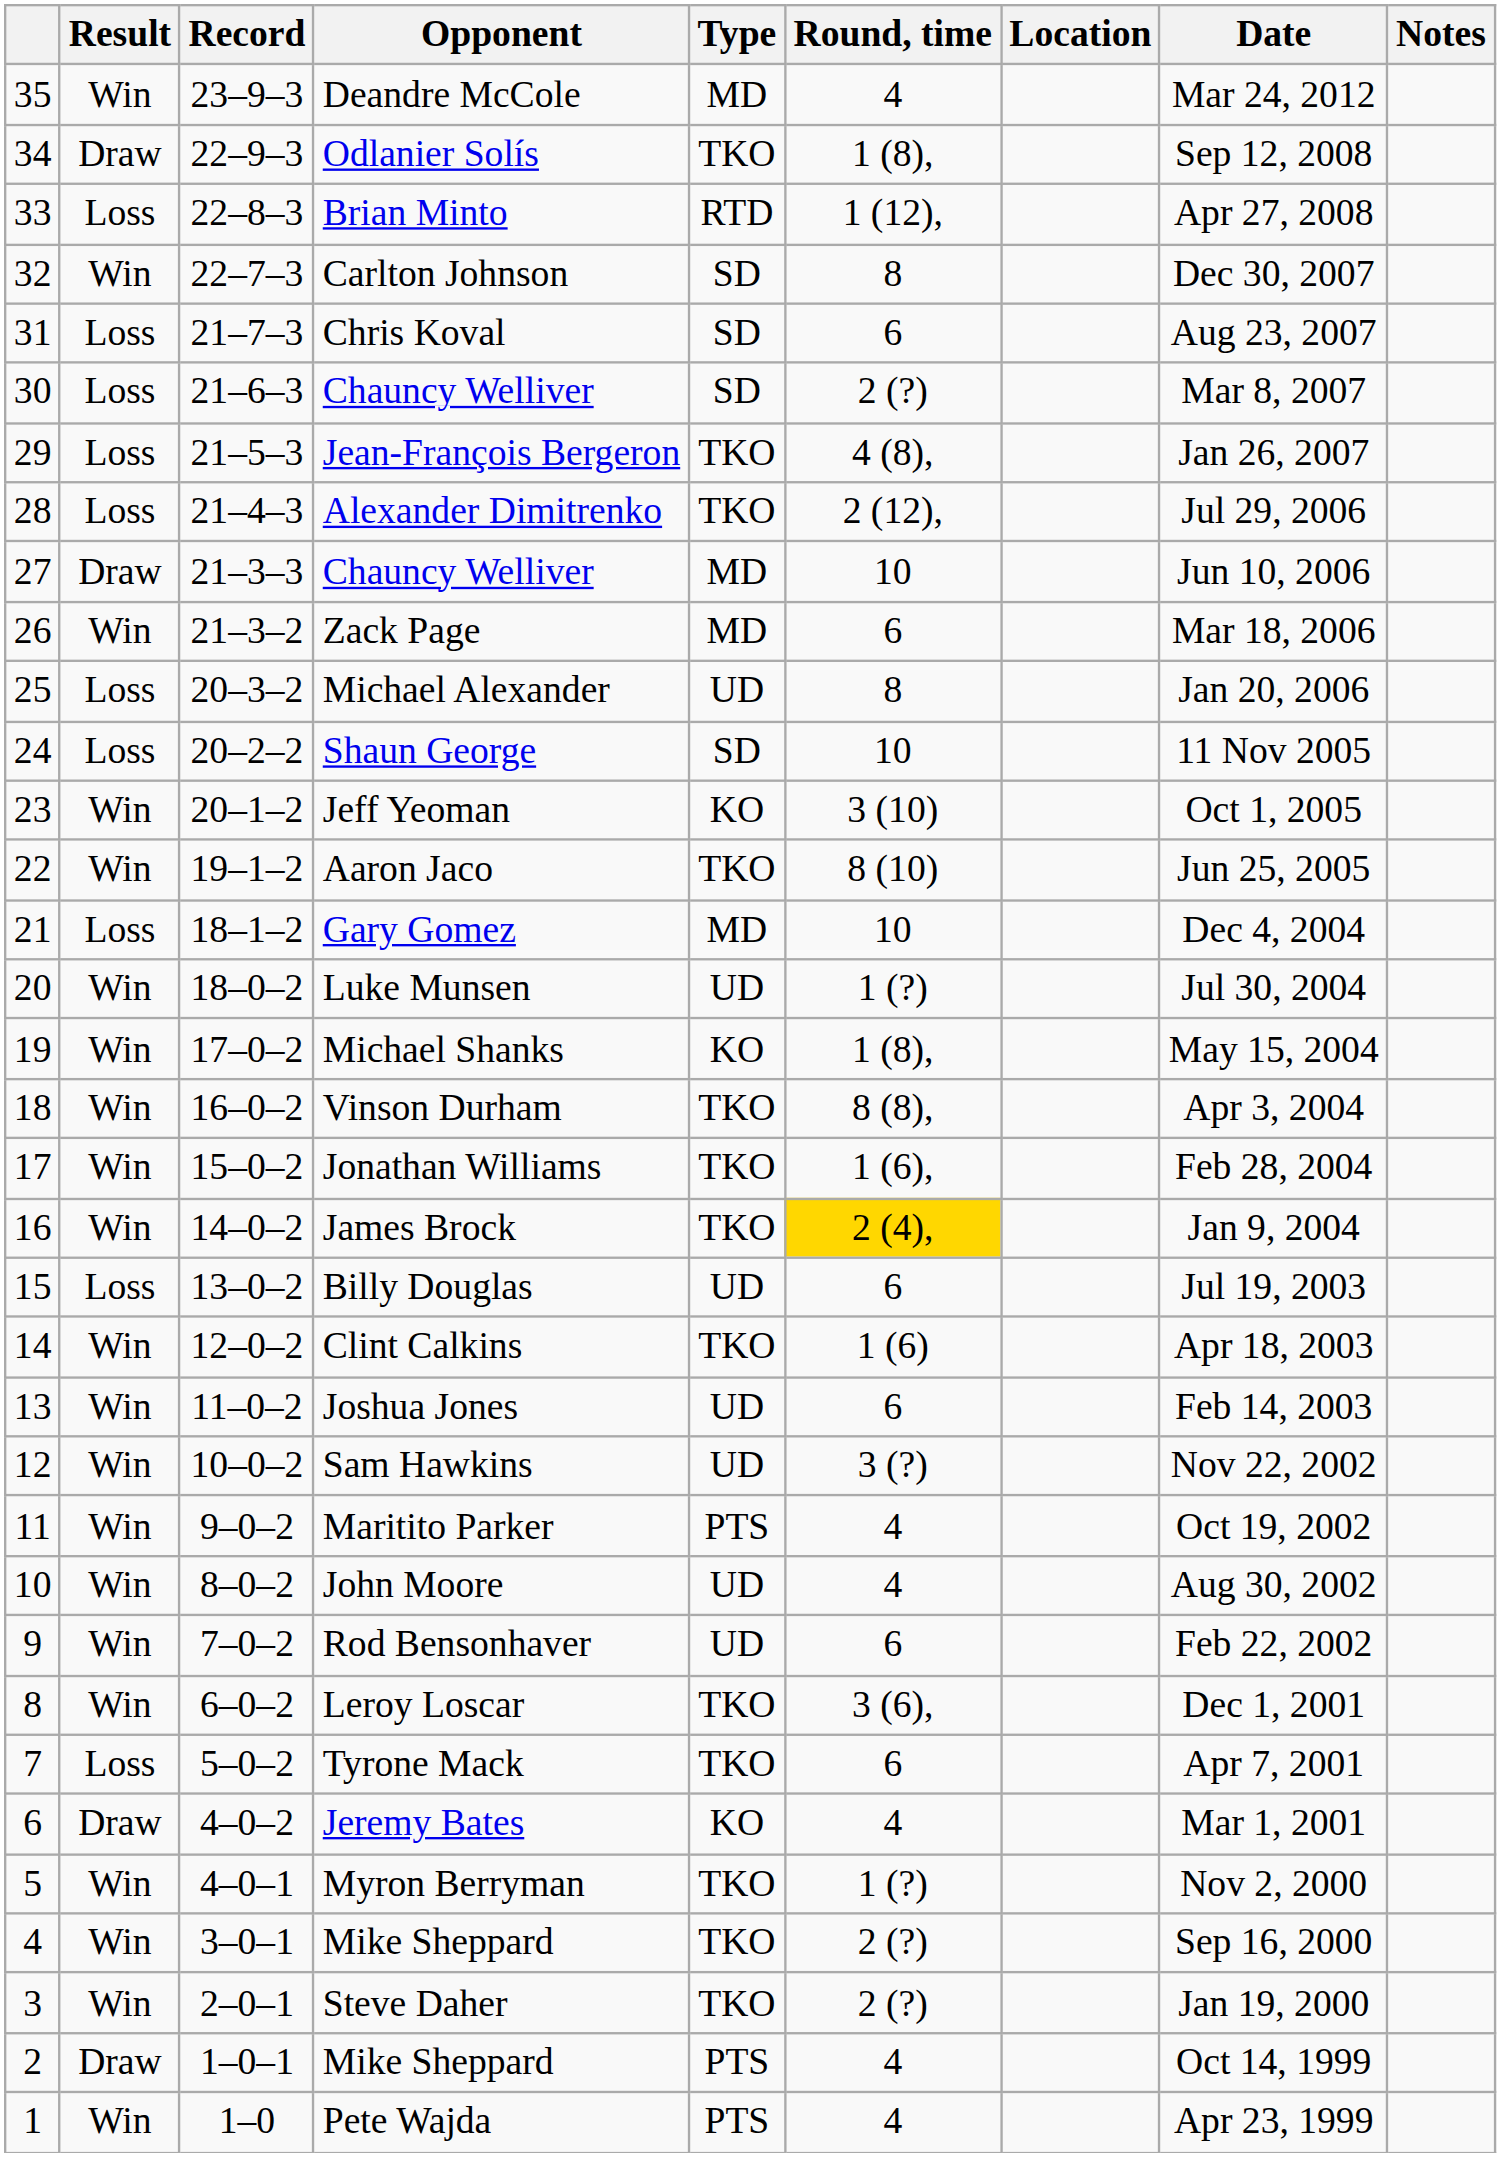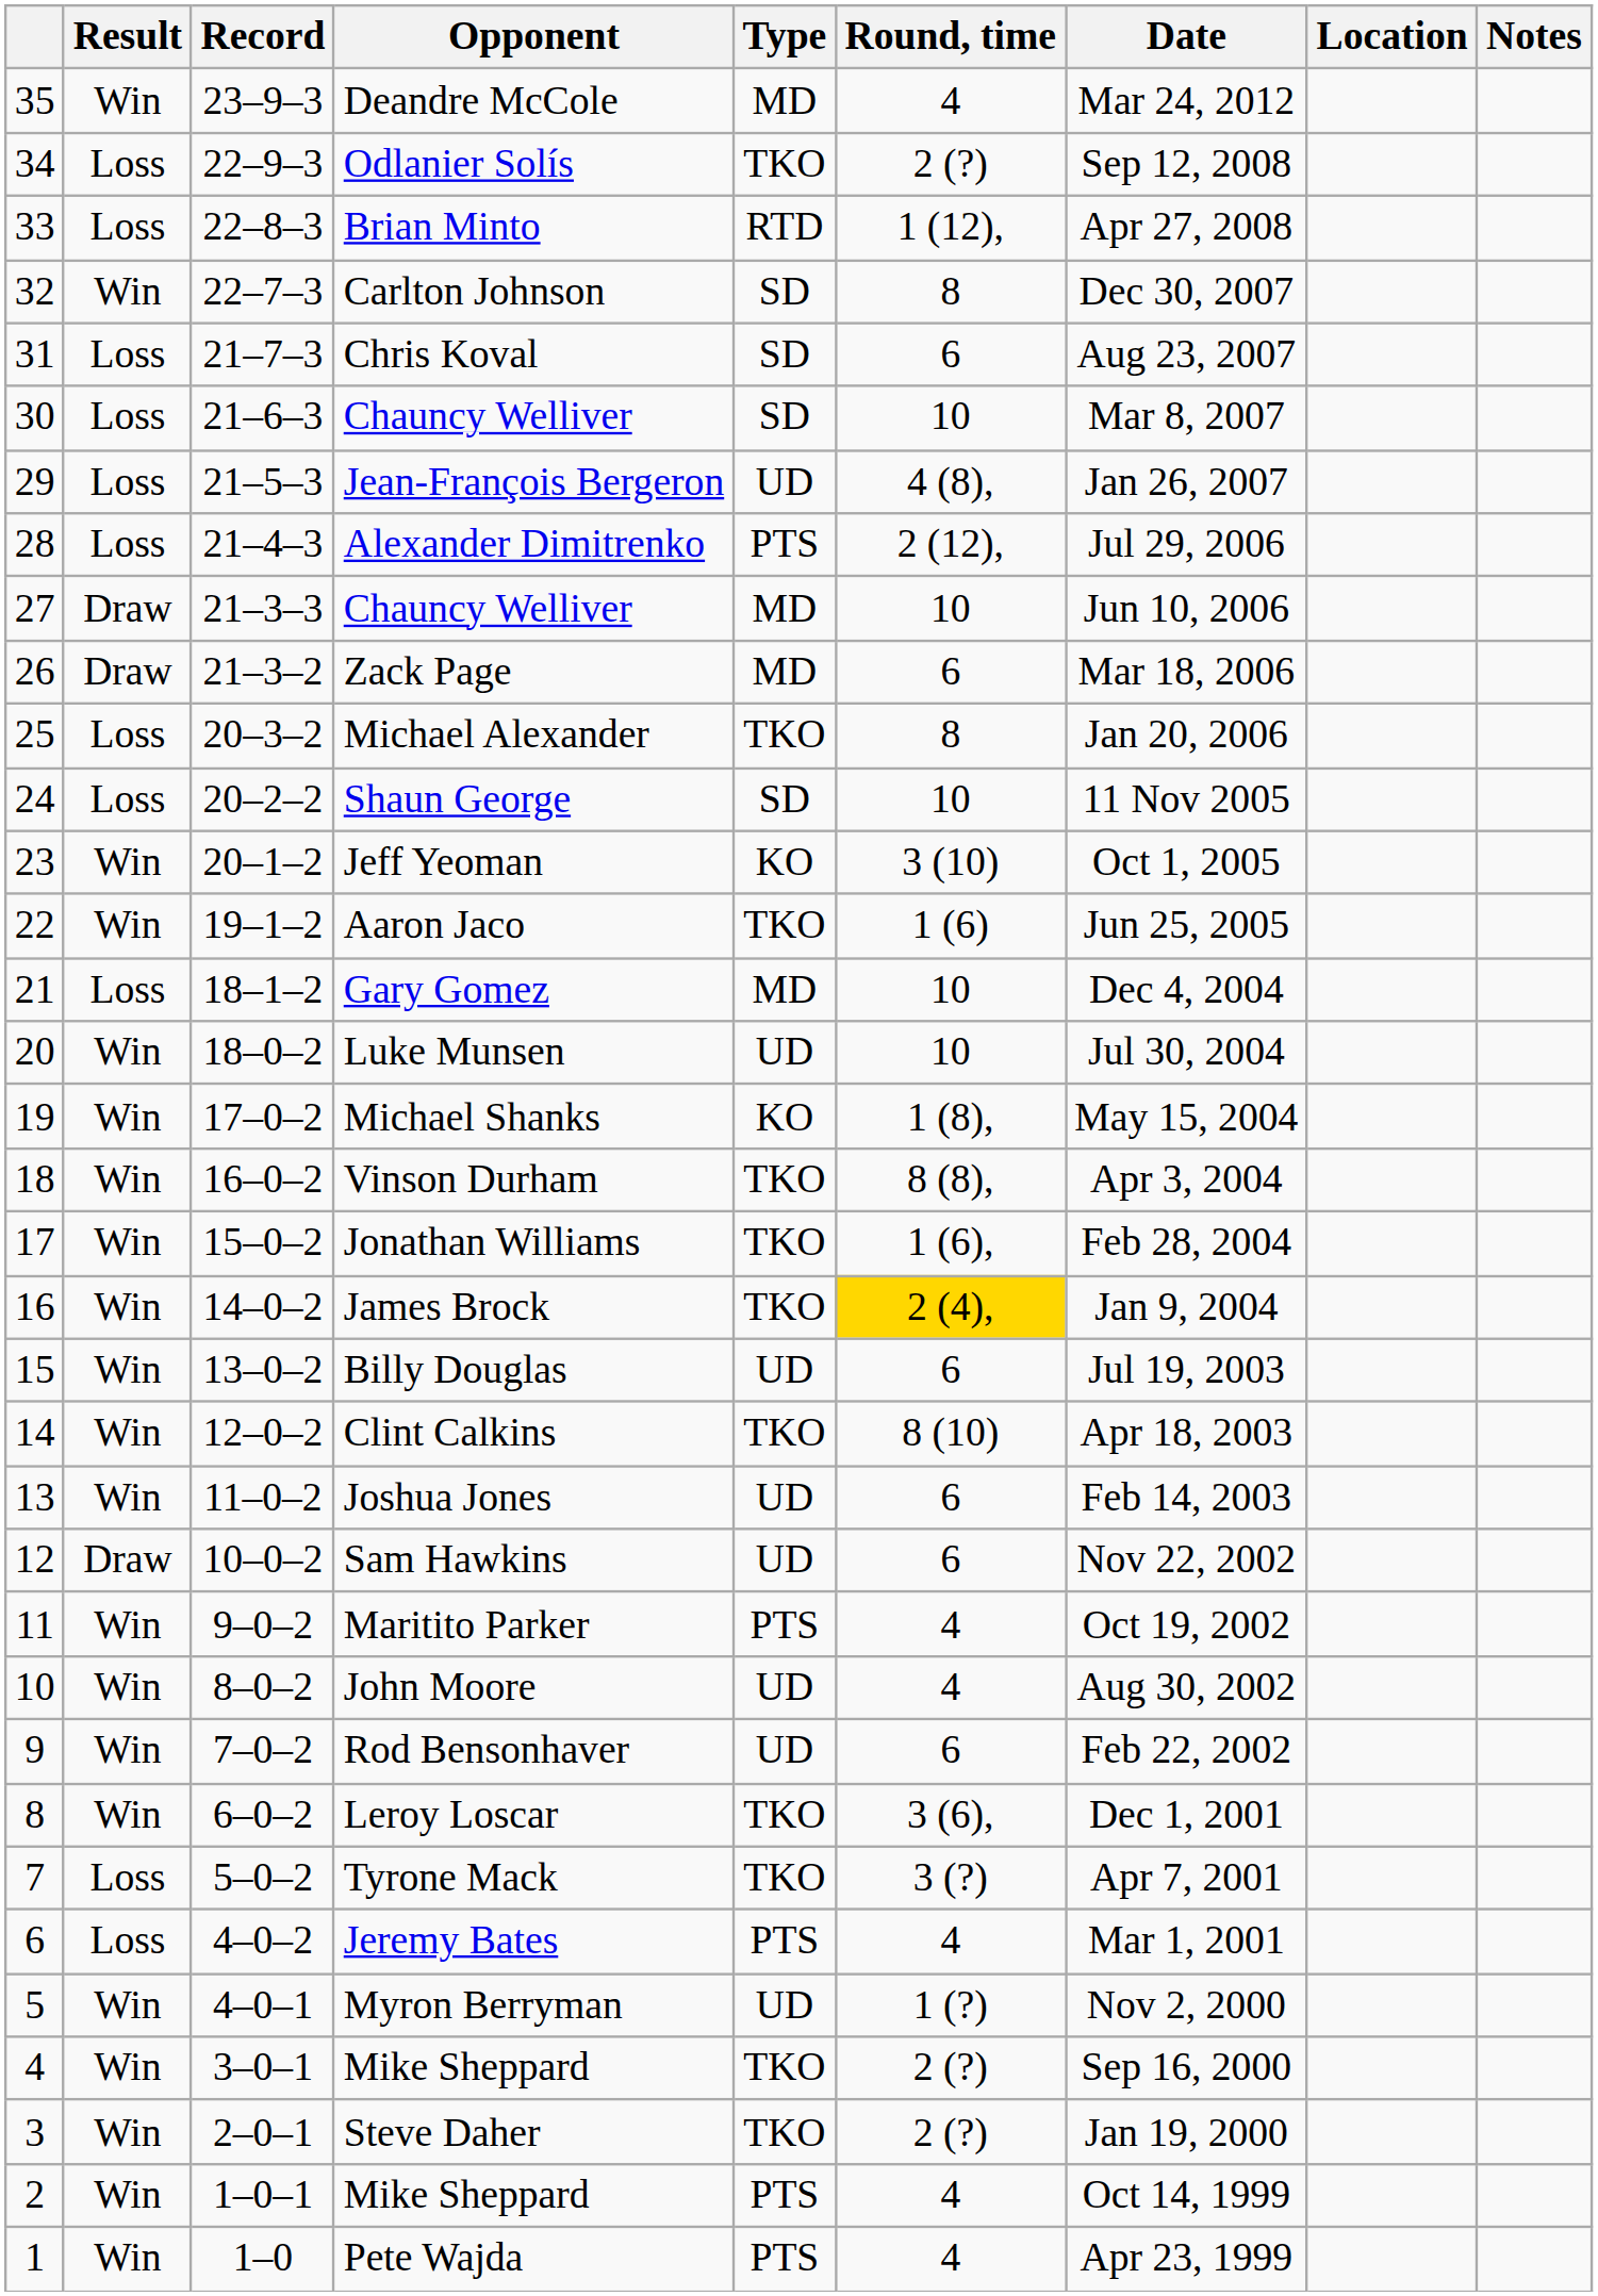 <table class="wikitable" style="text-align:center">
 <tr>
 <th></th>
 <th>Result</th>
 <th>Record</th>
 <th>Opponent</th>
 <th>Type</th>
 <th>Round, time</th>
+<th>Date</th>
 <th>Location</th>
-<th>Date</th>
 <th>Notes</th>
 </tr>
 <tr>
 <td>35</td>
 <td>Win</td>
 <td>23–9–3</td>
 <td style="text-align:left;">Deandre McCole</td>
 <td>MD</td>
 <td>4</td>
+<td>Mar 24, 2012</td>
 <td style="text-align:left"></td>
-<td>Mar 24, 2012</td>
 <td></td>
 </tr>
 <tr>
 <td>34</td>
-<td>Draw</td>
+<td>Loss</td>
 <td>22–9–3</td>
 <td style="text-align:left;"><a href='#'>Odlanier Solís</a></td>
 <td>TKO</td>
-<td>1 (8), </td>
+<td>2 (?)</td>
+<td>Sep 12, 2008</td>
 <td style="text-align:left"></td>
-<td>Sep 12, 2008</td>
 <td></td>
 </tr>
 <tr>
 <td>33</td>
 <td>Loss</td>
 <td>22–8–3</td>
 <td style="text-align:left;"><a href='#'>Brian Minto</a></td>
 <td>RTD</td>
 <td>1 (12), </td>
+<td>Apr 27, 2008</td>
 <td style="text-align:left"></td>
-<td>Apr 27, 2008</td>
 <td style="text-align:left"></td>
 </tr>
 <tr>
 <td>32</td>
 <td>Win</td>
 <td>22–7–3</td>
 <td style="text-align:left;">Carlton Johnson</td>
 <td>SD</td>
 <td>8</td>
+<td>Dec 30, 2007</td>
 <td style="text-align:left"></td>
-<td>Dec 30, 2007</td>
 <td></td>
 </tr>
 <tr>
 <td>31</td>
 <td>Loss</td>
 <td>21–7–3</td>
 <td style="text-align:left;">Chris Koval</td>
 <td>SD</td>
 <td>6</td>
+<td>Aug 23, 2007</td>
 <td style="text-align:left"></td>
-<td>Aug 23, 2007</td>
 <td></td>
 </tr>
 <tr>
 <td>30</td>
 <td>Loss</td>
 <td>21–6–3</td>
 <td style="text-align:left;"><a href='#'>Chauncy Welliver</a></td>
 <td>SD</td>
-<td>2 (?)</td>
+<td>10</td>
+<td>Mar 8, 2007</td>
 <td style="text-align:left"></td>
-<td>Mar 8, 2007</td>
 <td></td>
 </tr>
 <tr>
 <td>29</td>
 <td>Loss</td>
 <td>21–5–3</td>
 <td style="text-align:left;"><a href='#'>Jean-François Bergeron</a></td>
-<td>TKO</td>
+<td>UD</td>
 <td>4 (8), </td>
+<td>Jan 26, 2007</td>
 <td style="text-align:left"></td>
-<td>Jan 26, 2007</td>
 <td></td>
 </tr>
 <tr>
 <td>28</td>
 <td>Loss</td>
 <td>21–4–3</td>
 <td style="text-align:left;"><a href='#'>Alexander Dimitrenko</a></td>
-<td>TKO</td>
+<td>PTS</td>
 <td>2 (12), </td>
+<td>Jul 29, 2006</td>
 <td style="text-align:left"></td>
-<td>Jul 29, 2006</td>
 <td style="text-align:left"></td>
 </tr>
 <tr>
 <td>27</td>
 <td>Draw</td>
 <td>21–3–3</td>
 <td style="text-align:left;"><a href='#'>Chauncy Welliver</a></td>
 <td>MD</td>
 <td>10</td>
+<td>Jun 10, 2006</td>
 <td style="text-align:left"></td>
-<td>Jun 10, 2006</td>
 <td style="text-align:left"></td>
 </tr>
 <tr>
 <td>26</td>
-<td>Win</td>
+<td>Draw</td>
 <td>21–3–2</td>
 <td style="text-align:left;">Zack Page</td>
 <td>MD</td>
 <td>6</td>
+<td>Mar 18, 2006</td>
 <td style="text-align:left"></td>
-<td>Mar 18, 2006</td>
 <td></td>
 </tr>
 <tr>
 <td>25</td>
 <td>Loss</td>
 <td>20–3–2</td>
 <td style="text-align:left;">Michael Alexander</td>
-<td>UD</td>
+<td>TKO</td>
 <td>8</td>
+<td>Jan 20, 2006</td>
 <td style="text-align:left"></td>
-<td>Jan 20, 2006</td>
 <td></td>
 </tr>
 <tr>
 <td>24</td>
 <td>Loss</td>
 <td>20–2–2</td>
 <td style="text-align:left;"><a href='#'>Shaun George</a></td>
 <td>SD</td>
 <td>10</td>
+<td>11 Nov 2005</td>
 <td style="text-align:left"></td>
-<td>11 Nov 2005</td>
 <td style="text-align:left"></td>
 </tr>
 <tr>
 <td>23</td>
 <td>Win</td>
 <td>20–1–2</td>
 <td style="text-align:left;">Jeff Yeoman</td>
 <td>KO</td>
 <td>3 (10) </td>
+<td>Oct 1, 2005</td>
 <td style="text-align:left"></td>
-<td>Oct 1, 2005</td>
 <td style="text-align:left"></td>
 </tr>
 <tr>
 <td>22</td>
 <td>Win</td>
 <td>19–1–2</td>
 <td style="text-align:left;">Aaron Jaco</td>
 <td>TKO</td>
-<td>8 (10)</td>
+<td>1 (6) </td>
+<td>Jun 25, 2005</td>
 <td style="text-align:left"></td>
-<td>Jun 25, 2005</td>
 <td style="text-align:left"></td>
 </tr>
 <tr>
 <td>21</td>
 <td>Loss</td>
 <td>18–1–2</td>
 <td style="text-align:left;"><a href='#'>Gary Gomez</a></td>
 <td>MD</td>
 <td>10</td>
+<td>Dec 4, 2004</td>
 <td style="text-align:left"></td>
-<td>Dec 4, 2004</td>
 <td style="text-align:left"></td>
 </tr>
 <tr>
 <td>20</td>
 <td>Win</td>
 <td>18–0–2</td>
 <td style="text-align:left;">Luke Munsen</td>
 <td>UD</td>
-<td>1 (?)</td>
+<td>10</td>
+<td>Jul 30, 2004</td>
 <td style="text-align:left"></td>
-<td>Jul 30, 2004</td>
 <td style="text-align:left"></td>
 </tr>
 <tr>
 <td>19</td>
 <td>Win</td>
 <td>17–0–2</td>
 <td style="text-align:left;">Michael Shanks</td>
 <td>KO</td>
 <td>1 (8), </td>
+<td>May 15, 2004</td>
 <td style="text-align:left"></td>
-<td>May 15, 2004</td>
 <td></td>
 </tr>
 <tr>
 <td>18</td>
 <td>Win</td>
 <td>16–0–2</td>
 <td style="text-align:left;">Vinson Durham</td>
 <td>TKO</td>
 <td>8 (8), </td>
+<td>Apr 3, 2004</td>
 <td style="text-align:left"></td>
-<td>Apr 3, 2004</td>
 <td></td>
 </tr>
 <tr>
 <td>17</td>
 <td>Win</td>
 <td>15–0–2</td>
 <td style="text-align:left;">Jonathan Williams</td>
 <td>TKO</td>
 <td>1 (6), </td>
+<td>Feb 28, 2004</td>
 <td style="text-align:left"></td>
-<td>Feb 28, 2004</td>
 <td></td>
 </tr>
 <tr>
 <td>16</td>
 <td>Win</td>
 <td>14–0–2</td>
 <td style="text-align:left;">James Brock</td>
 <td>TKO</td>
 <td style="background: gold;">2 (4), </td>
+<td>Jan 9, 2004</td>
 <td style="text-align:left"></td>
-<td>Jan 9, 2004</td>
 <td></td>
 </tr>
 <tr>
 <td>15</td>
-<td>Loss</td>
+<td>Win</td>
 <td>13–0–2</td>
 <td style="text-align:left;">Billy Douglas</td>
 <td>UD</td>
 <td>6</td>
+<td>Jul 19, 2003</td>
 <td style="text-align:left"></td>
-<td>Jul 19, 2003</td>
 <td></td>
 </tr>
 <tr>
 <td>14</td>
 <td>Win</td>
 <td>12–0–2</td>
 <td style="text-align:left;">Clint Calkins</td>
 <td>TKO</td>
-<td>1 (6) </td>
+<td>8 (10)</td>
+<td>Apr 18, 2003</td>
 <td style="text-align:left"></td>
-<td>Apr 18, 2003</td>
 <td></td>
 </tr>
 <tr>
 <td>13</td>
 <td>Win</td>
 <td>11–0–2</td>
 <td style="text-align:left;">Joshua Jones</td>
 <td>UD</td>
 <td>6</td>
+<td>Feb 14, 2003</td>
 <td style="text-align:left"></td>
-<td>Feb 14, 2003</td>
 <td></td>
 </tr>
 <tr>
 <td>12</td>
-<td>Win</td>
+<td>Draw</td>
 <td>10–0–2</td>
 <td style="text-align:left;">Sam Hawkins</td>
 <td>UD</td>
-<td>3 (?)</td>
+<td>6</td>
+<td>Nov 22, 2002</td>
 <td style="text-align:left"></td>
-<td>Nov 22, 2002</td>
 <td></td>
 </tr>
 <tr>
 <td>11</td>
 <td>Win</td>
 <td>9–0–2</td>
 <td style="text-align:left;">Maritito Parker</td>
 <td>PTS</td>
 <td>4</td>
+<td>Oct 19, 2002</td>
 <td style="text-align:left"></td>
-<td>Oct 19, 2002</td>
 <td></td>
 </tr>
 <tr>
 <td>10</td>
 <td>Win</td>
 <td>8–0–2</td>
 <td style="text-align:left;">John Moore</td>
 <td>UD</td>
 <td>4</td>
+<td>Aug 30, 2002</td>
 <td style="text-align:left"></td>
-<td>Aug 30, 2002</td>
 <td></td>
 </tr>
 <tr>
 <td>9</td>
 <td>Win</td>
 <td>7–0–2</td>
 <td style="text-align:left;">Rod Bensonhaver</td>
 <td>UD</td>
 <td>6</td>
+<td>Feb 22, 2002</td>
 <td style="text-align:left"></td>
-<td>Feb 22, 2002</td>
 <td></td>
 </tr>
 <tr>
 <td>8</td>
 <td>Win</td>
 <td>6–0–2</td>
 <td style="text-align:left;">Leroy Loscar</td>
 <td>TKO</td>
 <td>3 (6), </td>
+<td>Dec 1, 2001</td>
 <td style="text-align:left"></td>
-<td>Dec 1, 2001</td>
 <td></td>
 </tr>
 <tr>
 <td>7</td>
 <td>Loss</td>
 <td>5–0–2</td>
 <td style="text-align:left;">Tyrone Mack</td>
 <td>TKO</td>
-<td>6</td>
+<td>3 (?)</td>
+<td>Apr 7, 2001</td>
 <td style="text-align:left"></td>
-<td>Apr 7, 2001</td>
 <td></td>
 </tr>
 <tr>
 <td>6</td>
-<td>Draw</td>
+<td>Loss</td>
 <td>4–0–2</td>
 <td style="text-align:left;"><a href='#'>Jeremy Bates</a></td>
-<td>KO</td>
+<td>PTS</td>
 <td>4</td>
+<td>Mar 1, 2001</td>
 <td style="text-align:left"></td>
-<td>Mar 1, 2001</td>
 <td></td>
 </tr>
 <tr>
 <td>5</td>
 <td>Win</td>
 <td>4–0–1</td>
 <td style="text-align:left;">Myron Berryman</td>
-<td>TKO</td>
+<td>UD</td>
 <td>1 (?)</td>
+<td>Nov 2, 2000</td>
 <td style="text-align:left"></td>
-<td>Nov 2, 2000</td>
 <td></td>
 </tr>
 <tr>
 <td>4</td>
 <td>Win</td>
 <td>3–0–1</td>
 <td style="text-align:left;">Mike Sheppard</td>
 <td>TKO</td>
 <td>2 (?)</td>
+<td>Sep 16, 2000</td>
 <td style="text-align:left"></td>
-<td>Sep 16, 2000</td>
 <td></td>
 </tr>
 <tr>
 <td>3</td>
 <td>Win</td>
 <td>2–0–1</td>
 <td style="text-align:left;">Steve Daher</td>
 <td>TKO</td>
 <td>2 (?)</td>
+<td>Jan 19, 2000</td>
 <td style="text-align:left"></td>
-<td>Jan 19, 2000</td>
 <td></td>
 </tr>
 <tr>
 <td>2</td>
-<td>Draw</td>
+<td>Win</td>
 <td>1–0–1</td>
 <td style="text-align:left;">Mike Sheppard</td>
 <td>PTS</td>
 <td>4</td>
+<td>Oct 14, 1999</td>
 <td style="text-align:left"></td>
-<td>Oct 14, 1999</td>
 <td></td>
 </tr>
 <tr>
 <td>1</td>
 <td>Win</td>
 <td>1–0</td>
 <td style="text-align:left;">Pete Wajda</td>
 <td>PTS</td>
 <td>4</td>
+<td>Apr 23, 1999</td>
 <td style="text-align:left"></td>
-<td>Apr 23, 1999</td>
 <td></td>
 </tr>
 </table>
